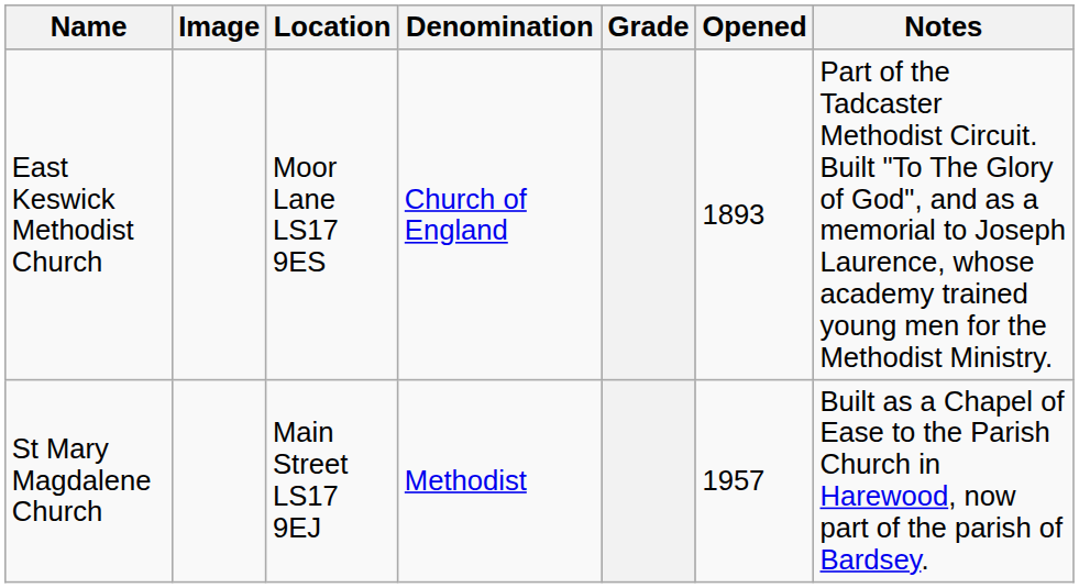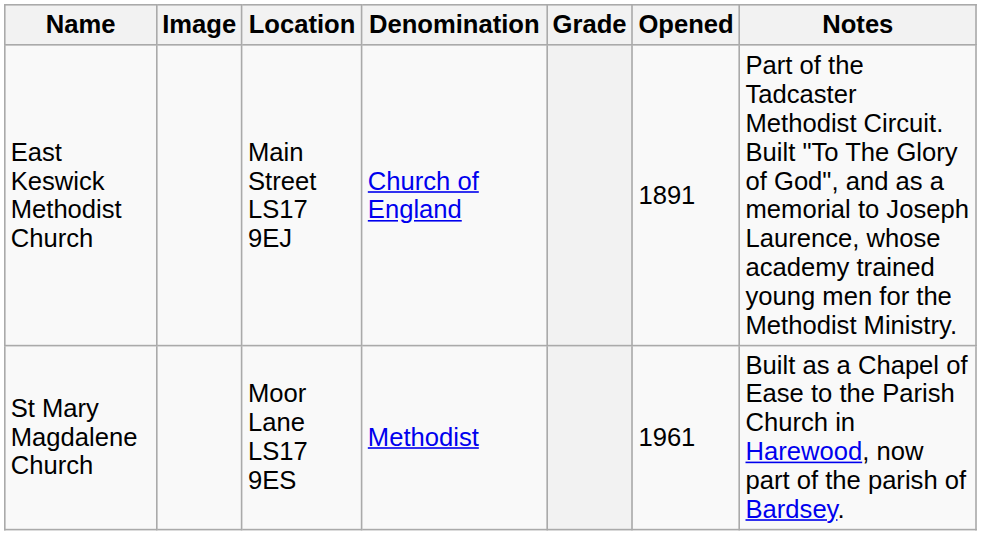 <table class="wikitable sortable">
 <tr>
 <th>Name</th>
 <th class="unsortable">Image</th>
 <th>Location</th>
 <th>Denomination</th>
 <th>Grade</th>
 <th>Opened</th>
 <th class="unsortable">Notes</th>
 </tr>
 <tr>
 <td>East Keswick Methodist Church</td>
 <td></td>
-<td>Moor Lane<br>LS17 9ES</td>
+<td>Main Street<br>LS17 9EJ</td>
 <td><a href='#'>Church of England</a></td>
 <th></th>
-<td>1893</td>
+<td>1891</td>
 <td>Part of the Tadcaster Methodist Circuit. Built "To The Glory of God", and as a memorial to Joseph Laurence, whose academy trained young men for the Methodist Ministry.</td>
 </tr>
 <tr>
 <td>St Mary Magdalene Church</td>
 <td></td>
-<td>Main Street<br>LS17 9EJ</td>
+<td>Moor Lane<br>LS17 9ES</td>
 <td><a href='#'>Methodist</a></td>
 <th></th>
-<td>1957</td>
+<td>1961</td>
 <td>Built as a Chapel of Ease to the Parish Church in <a href='#'>Harewood</a>, now part of the parish of <a href='#'>Bardsey</a>.</td>
 </tr>
 </table>
